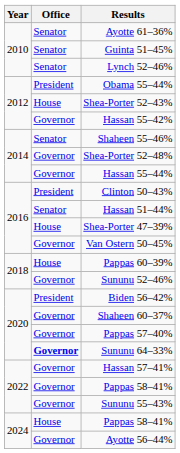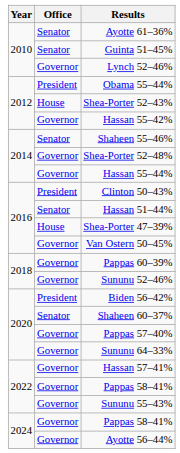 <table class="wikitable" style="float:right; font-size:85%; margin:10px">
 <tr>
 <th>Year</th>
 <th>Office</th>
 <th>Results</th>
 </tr>
 <tr>
 <td rowspan="3">2010</td>
 <td><a href='#'>Senator</a></td>
 <td align="right" ><a href='#'>Ayotte</a> 61–36%</td>
 </tr>
 <tr>
 <td><a href='#'>Senator</a></td>
 <td align="right" ><a href='#'>Guinta</a> 51–45%</td>
 </tr>
 <tr>
-<td><a href='#'>Senator</a></td>
+<td><a href='#'>Governor</a></td>
 <td align="right" ><a href='#'>Lynch</a> 52–46%</td>
 </tr>
 <tr>
 <td rowspan="3">2012</td>
 <td><a href='#'>President</a></td>
 <td align="right" ><a href='#'>Obama</a> 55–44%</td>
 </tr>
 <tr>
 <td><a href='#'>House</a></td>
 <td align="right" ><a href='#'>Shea-Porter</a> 52–43%</td>
 </tr>
 <tr>
 <td><a href='#'>Governor</a></td>
 <td align="right" ><a href='#'>Hassan</a> 55–42%</td>
 </tr>
 <tr>
 <td rowspan="3">2014</td>
 <td><a href='#'>Senator</a></td>
 <td align="right" ><a href='#'>Shaheen</a> 55–46%</td>
 </tr>
 <tr>
 <td><a href='#'>Governor</a></td>
 <td align="right" ><a href='#'>Shea-Porter</a> 52–48%</td>
 </tr>
 <tr>
 <td><a href='#'>Governor</a></td>
 <td align="right" ><a href='#'>Hassan</a> 55–44%</td>
 </tr>
 <tr>
 <td rowspan="4">2016</td>
 <td><a href='#'>President</a></td>
 <td align="right" ><a href='#'>Clinton</a> 50–43%</td>
 </tr>
 <tr>
 <td><a href='#'>Senator</a></td>
 <td align="right" ><a href='#'>Hassan</a> 51–44%</td>
 </tr>
 <tr>
 <td><a href='#'>House</a></td>
 <td align="right" ><a href='#'>Shea-Porter</a> 47–39%</td>
 </tr>
 <tr>
 <td><a href='#'>Governor</a></td>
 <td align="right" ><a href='#'>Van Ostern</a> 50–45%</td>
 </tr>
 <tr>
 <td rowspan="2">2018</td>
-<td><a href='#'>House</a></td>
+<td><a href='#'>Governor</a></td>
 <td align="right" ><a href='#'>Pappas</a> 60–39%</td>
 </tr>
 <tr>
 <td><a href='#'>Governor</a></td>
 <td align="right" ><a href='#'>Sununu</a> 52–46%</td>
 </tr>
 <tr>
 <td rowspan="4">2020</td>
 <td><a href='#'>President</a></td>
 <td align="right" ><a href='#'>Biden</a> 56–42%</td>
 </tr>
 <tr>
-<td><a href='#'>Governor</a></td>
+<td><a href='#'>Senator</a></td>
 <td align="right" ><a href='#'>Shaheen</a> 60–37%</td>
 </tr>
 <tr>
 <td><a href='#'>Governor</a></td>
 <td align="right" ><a href='#'>Pappas</a> 57–40%</td>
 </tr>
 <tr>
-<td><strong><a href='#'>Governor</a></strong></td>
+<td><a href='#'>Governor</a></td>
 <td align="right" ><a href='#'>Sununu</a> 64–33%</td>
 </tr>
 <tr>
 <td rowspan="3">2022</td>
 <td><a href='#'>Governor</a></td>
 <td align="right" ><a href='#'>Hassan</a> 57–41%</td>
 </tr>
 <tr>
 <td><a href='#'>Governor</a></td>
 <td align="right" ><a href='#'>Pappas</a> 58–41%</td>
 </tr>
 <tr>
 <td><a href='#'>Governor</a></td>
 <td align="right" ><a href='#'>Sununu</a> 55–43%</td>
 </tr>
 <tr>
 <td rowspan="2">2024</td>
-<td><a href='#'>House</a></td>
+<td><a href='#'>Governor</a></td>
 <td align="right" ><a href='#'>Pappas</a> 58–41%</td>
 </tr>
 <tr>
 <td><a href='#'>Governor</a></td>
 <td align="right" ><a href='#'>Ayotte</a> 56–44%</td>
 </tr>
 </table>
